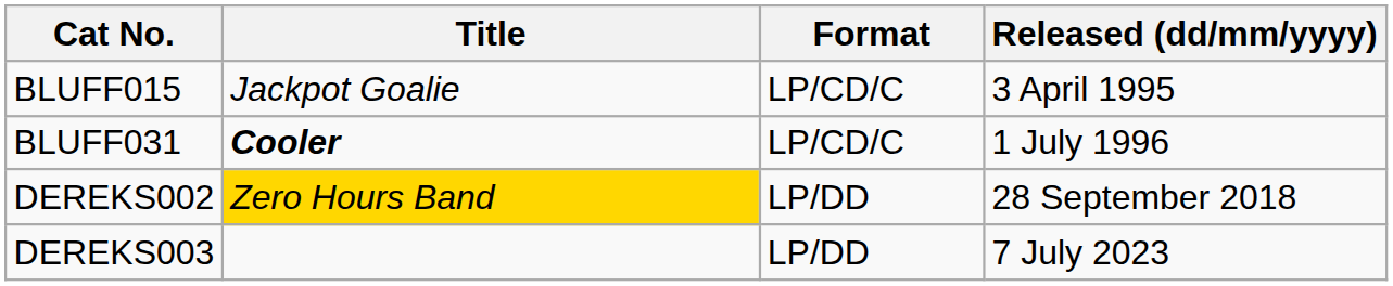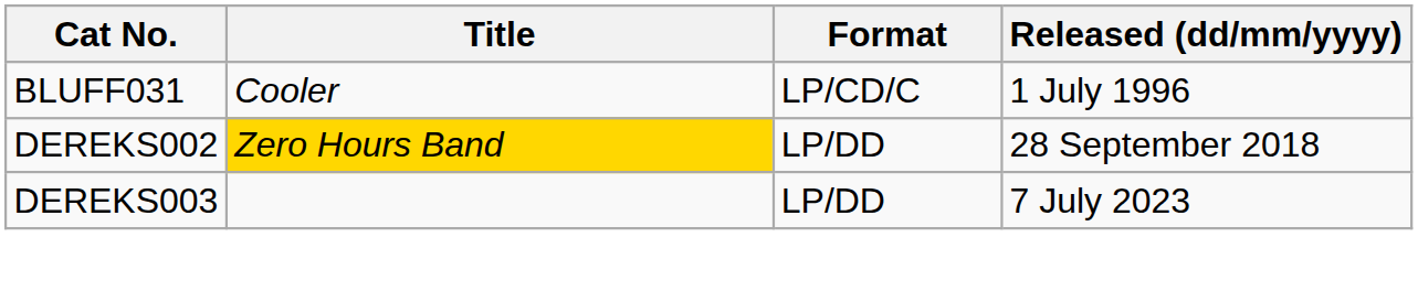 <table class="wikitable" style="font-size:90%;">
 <tr align="center">
 <th style="width:5em;">Cat No.</th>
 <th style="width:15em;">Title</th>
 <th style="width:6em;">Format</th>
 <th>Released (dd/mm/yyyy)</th>
 </tr>
 <tr>
-<td>BLUFF015</td>
-<td><em>Jackpot Goalie</em></td>
-<td>LP/CD/C</td>
-<td>3 April 1995</td>
-</tr>
-<tr>
 <td>BLUFF031</td>
-<td><strong><em>Cooler</em></strong></td>
+<td><em>Cooler</em></td>
 <td>LP/CD/C</td>
 <td>1 July 1996</td>
 </tr>
 <tr>
 <td>DEREKS002</td>
 <td style="background: gold;"><em>Zero Hours Band</em></td>
 <td>LP/DD</td>
 <td>28 September 2018</td>
 </tr>
 <tr>
 <td>DEREKS003</td>
 <td></td>
 <td>LP/DD</td>
 <td>7 July 2023</td>
 </tr>
 </table>
